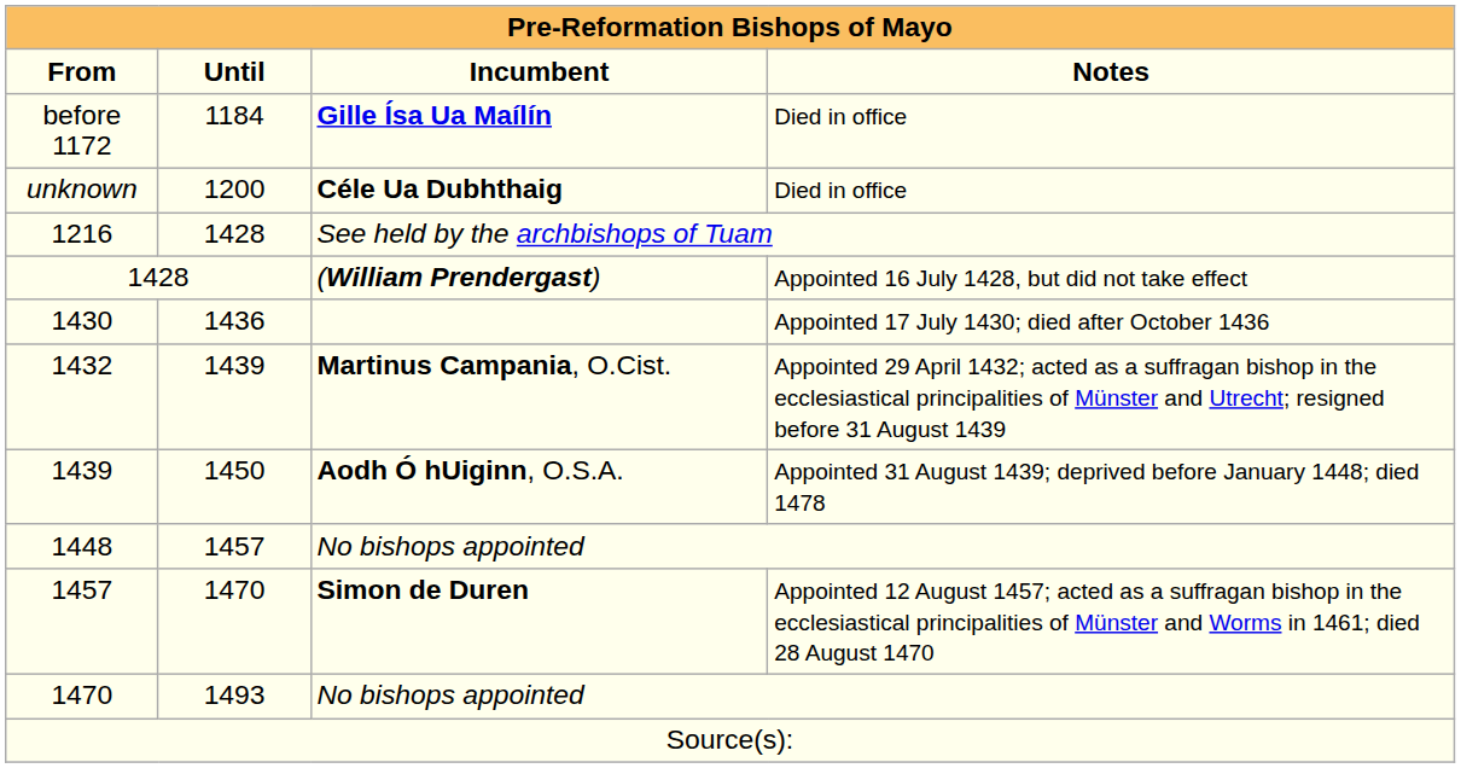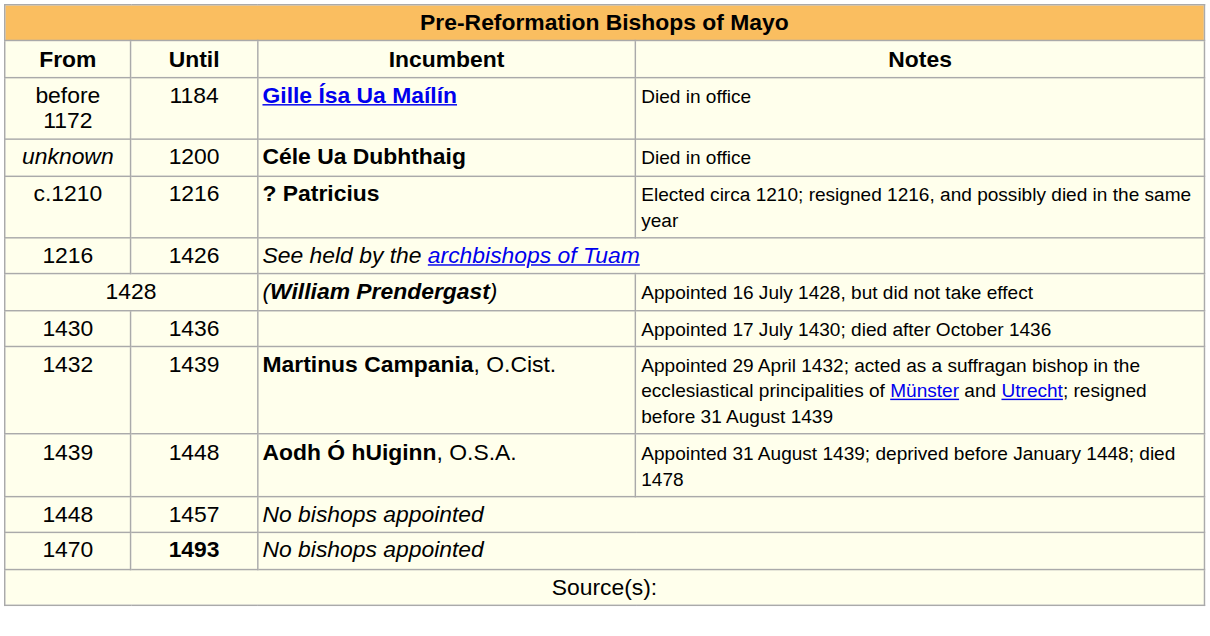 <table class="wikitable" style="width:95%;" border="1" cellpadding="2">
 <tr>
 <th style="background-color:#FABE60" colspan="4">Pre-Reformation Bishops of Mayo</th>
 </tr>
 <tr align=center>
 <th style="background-color:#ffffec" width="10%">From</th>
 <th style="background-color:#ffffec" width="10%">Until</th>
 <th style="background-color:#ffffec" width="30%">Incumbent</th>
 <th style="background-color:#ffffec" width="45%">Notes</th>
 </tr>
 <tr valign=top bgcolor="#ffffec">
 <td align=center>before 1172</td>
 <td align=center>1184</td>
 <td><strong><a href='#'>Gille Ísa Ua Maílín</a></strong></td>
 <td><small>Died in office</small></td>
 </tr>
 <tr valign=top bgcolor="#ffffec">
 <td align=center><em>unknown</em></td>
 <td align=center>1200</td>
 <td><strong>Céle Ua Dubhthaig</strong></td>
 <td><small>Died in office</small></td>
 </tr>
 <tr valign=top bgcolor="#ffffec">
+<td align=center>c.1210</td>
 <td align=center>1216</td>
-<td align=center>1428</td>
+<td><strong>? Patricius</strong></td>
+<td><small>Elected circa 1210; resigned 1216, and possibly died in the same year</small></td>
+</tr>
+<tr valign=top bgcolor="#ffffec">
+<td align=center>1216</td>
+<td align=center>1426</td>
 <td colspan=2><em>See held by the <a href='#'>archbishops of Tuam</a></em></td>
 </tr>
 <tr valign=top bgcolor="#ffffec">
 <td colspan=2 align=center>1428</td>
 <td><em>(<strong>William Prendergast</strong>)</em></td>
 <td><small>Appointed 16 July 1428, but did not take effect</small></td>
 </tr>
 <tr valign=top bgcolor="#ffffec">
 <td align=center>1430</td>
 <td align=center>1436</td>
 <td><strong></strong></td>
 <td><small>Appointed 17 July 1430; died after October 1436</small></td>
 </tr>
 <tr valign=top bgcolor="#ffffec">
 <td align=center>1432</td>
 <td align=center>1439</td>
 <td><strong>Martinus Campania</strong>, O.Cist.</td>
 <td><small>Appointed 29 April 1432; acted as a suffragan bishop in the ecclesiastical principalities of <a href='#'>Münster</a> and <a href='#'>Utrecht</a>; resigned before 31 August 1439</small></td>
 </tr>
 <tr valign=top bgcolor="#ffffec">
 <td align=center>1439</td>
-<td align=center>1450</td>
+<td align=center>1448</td>
 <td><strong>Aodh Ó hUiginn</strong>, O.S.A.</td>
 <td><small>Appointed 31 August 1439; deprived before January 1448; died 1478</small></td>
 </tr>
 <tr valign=top bgcolor="#ffffec">
 <td align=center>1448</td>
 <td align=center>1457</td>
 <td colspan=2><em>No bishops appointed</em></td>
 </tr>
 <tr valign=top bgcolor="#ffffec">
-<td align=center>1457</td>
 <td align=center>1470</td>
-<td><strong>Simon de Duren</strong></td>
-<td><small>Appointed 12 August 1457; acted as a suffragan bishop in the ecclesiastical principalities of <a href='#'>Münster</a> and <a href='#'>Worms</a> in 1461; died 28 August 1470</small></td>
-</tr>
-<tr valign=top bgcolor="#ffffec">
-<td align=center>1470</td>
-<td align=center>1493</td>
+<td align=center><strong>1493</strong></td>
 <td colspan=2><em>No bishops appointed</em></td>
 </tr>
 <tr valign=top bgcolor="#ffffec">
 <td align=center colspan="4">Source(s):</td>
 </tr>
 </table>
